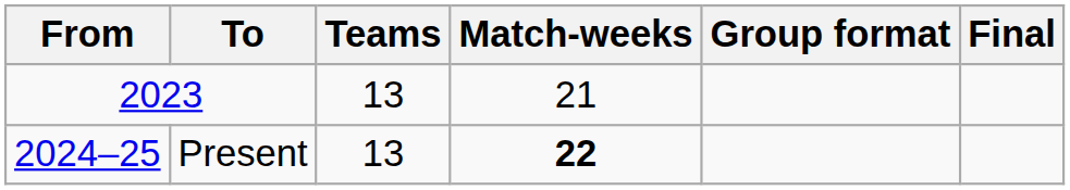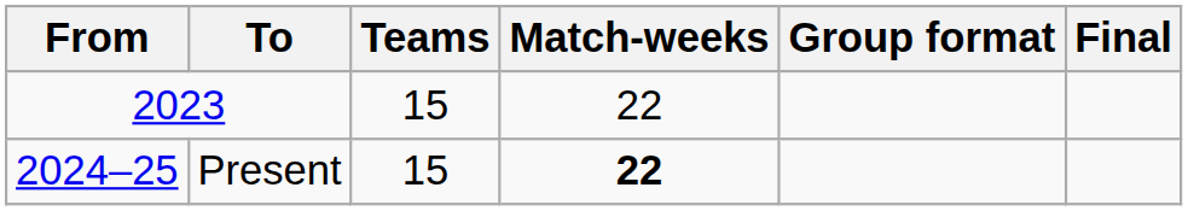 <table class="wikitable sortable" style="text-align:center;">
 <tr>
 <th>From</th>
 <th>To</th>
 <th>Teams</th>
 <th>Match-weeks</th>
 <th>Group format</th>
 <th>Final</th>
 </tr>
 <tr>
 <td colspan="2"><a href='#'>2023</a></td>
-<td>13</td>
-<td>21</td>
+<td>15</td>
+<td>22</td>
 <td></td>
 <td></td>
 </tr>
 <tr>
 <td><a href='#'>2024–25</a></td>
 <td>Present</td>
-<td>13</td>
+<td>15</td>
 <td><strong>22</strong></td>
 <td></td>
 <td></td>
 </tr>
 </table>
